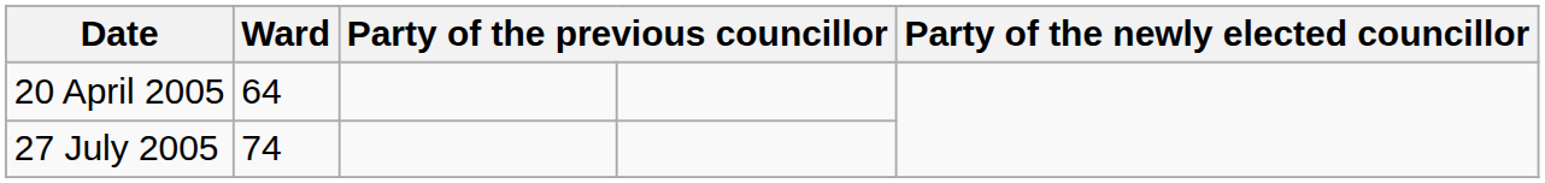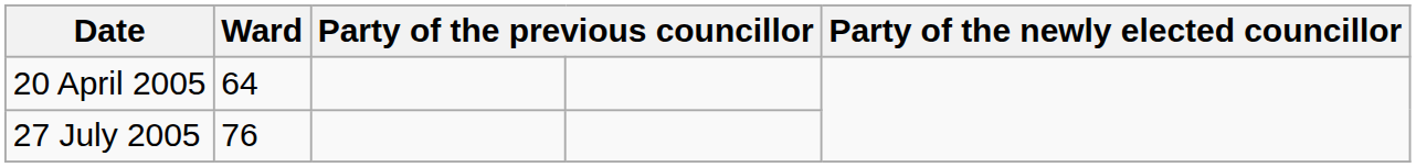 <table class="wikitable">
 <tr>
 <th>Date</th>
 <th>Ward</th>
 <th colspan=2>Party of the previous councillor</th>
 <th colspan=2>Party of the newly elected councillor</th>
 </tr>
 <tr>
 <td>20 April 2005</td>
 <td>64</td>
 <td></td>
 <td></td>
 </tr>
 <tr>
 <td>27 July 2005</td>
-<td>74</td>
+<td>76</td>
 <td></td>
 <td></td>
 </tr>
 </table>
